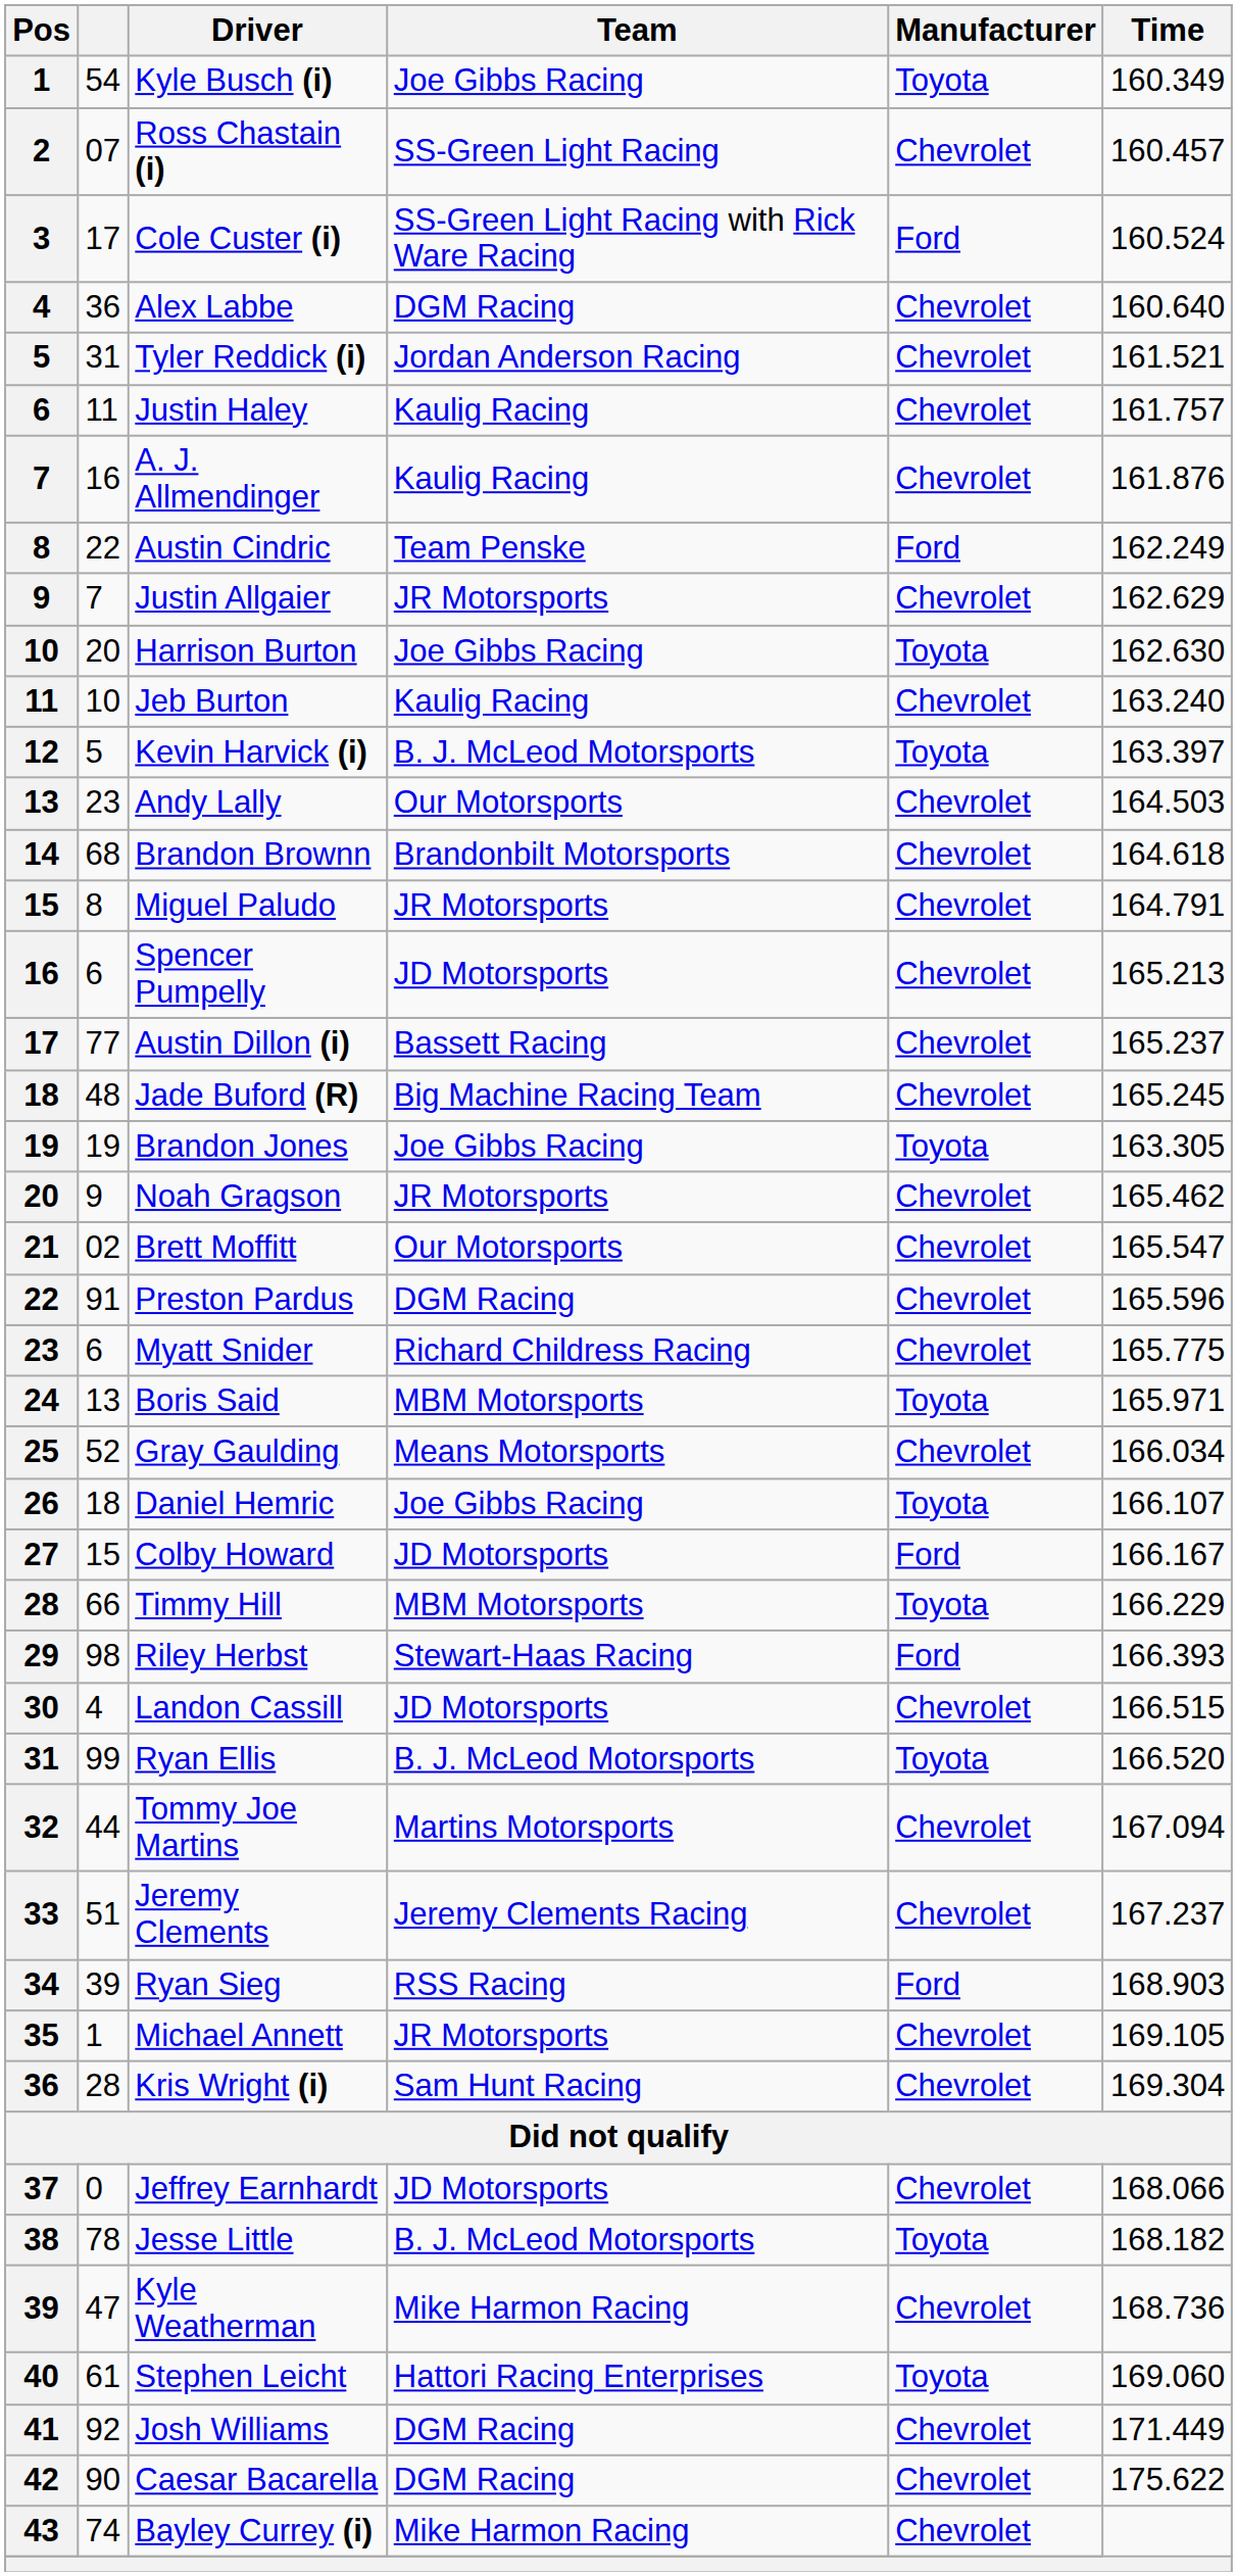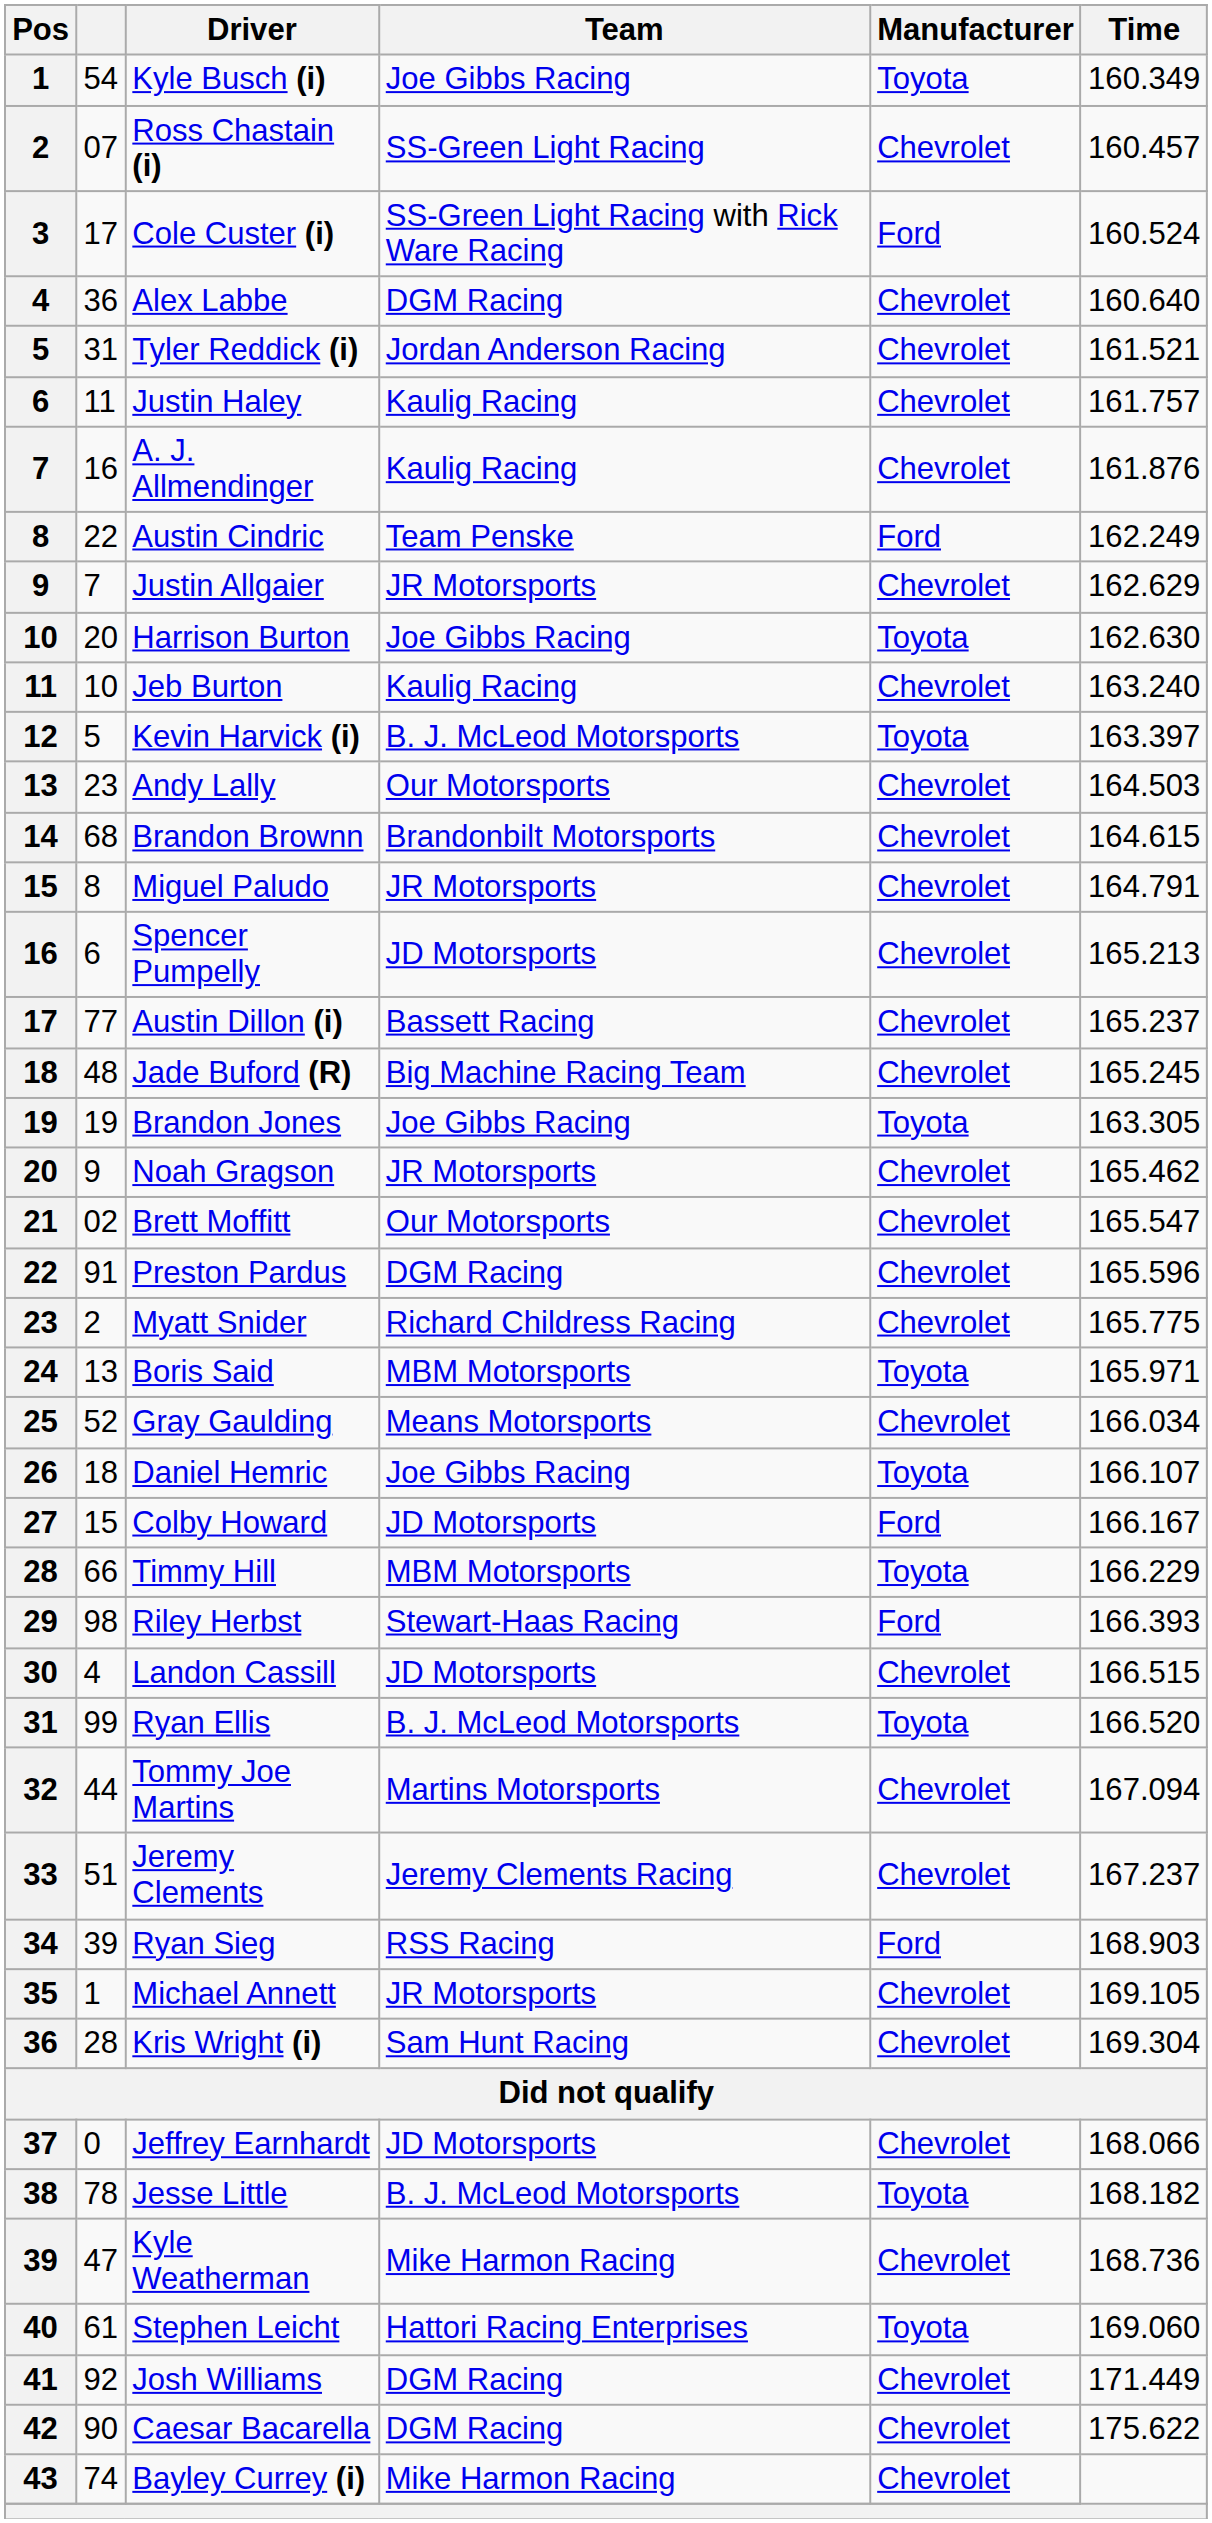 <table class="wikitable" style="font-size:98%">
 <tr>
 <th>Pos</th>
 <th></th>
 <th>Driver</th>
 <th>Team</th>
 <th>Manufacturer</th>
 <th>Time</th>
 </tr>
 <tr>
 <th>1</th>
 <td>54</td>
 <td><a href='#'>Kyle Busch</a> <strong>(i)</strong></td>
 <td><a href='#'>Joe Gibbs Racing</a></td>
 <td><a href='#'>Toyota</a></td>
 <td>160.349</td>
 </tr>
 <tr>
 <th>2</th>
 <td>07</td>
 <td><a href='#'>Ross Chastain</a> <strong>(i)</strong></td>
 <td><a href='#'>SS-Green Light Racing</a></td>
 <td><a href='#'>Chevrolet</a></td>
 <td>160.457</td>
 </tr>
 <tr>
 <th>3</th>
 <td>17</td>
 <td><a href='#'>Cole Custer</a> <strong>(i)</strong></td>
 <td><a href='#'>SS-Green Light Racing</a> with <a href='#'>Rick Ware Racing</a></td>
 <td><a href='#'>Ford</a></td>
 <td>160.524</td>
 </tr>
 <tr>
 <th>4</th>
 <td>36</td>
 <td><a href='#'>Alex Labbe</a></td>
 <td><a href='#'>DGM Racing</a></td>
 <td><a href='#'>Chevrolet</a></td>
 <td>160.640</td>
 </tr>
 <tr>
 <th>5</th>
 <td>31</td>
 <td><a href='#'>Tyler Reddick</a> <strong>(i)</strong></td>
 <td><a href='#'>Jordan Anderson Racing</a></td>
 <td><a href='#'>Chevrolet</a></td>
 <td>161.521</td>
 </tr>
 <tr>
 <th>6</th>
 <td>11</td>
 <td><a href='#'>Justin Haley</a></td>
 <td><a href='#'>Kaulig Racing</a></td>
 <td><a href='#'>Chevrolet</a></td>
 <td>161.757</td>
 </tr>
 <tr>
 <th>7</th>
 <td>16</td>
 <td><a href='#'>A. J. Allmendinger</a></td>
 <td><a href='#'>Kaulig Racing</a></td>
 <td><a href='#'>Chevrolet</a></td>
 <td>161.876</td>
 </tr>
 <tr>
 <th>8</th>
 <td>22</td>
 <td><a href='#'>Austin Cindric</a></td>
 <td><a href='#'>Team Penske</a></td>
 <td><a href='#'>Ford</a></td>
 <td>162.249</td>
 </tr>
 <tr>
 <th>9</th>
 <td>7</td>
 <td><a href='#'>Justin Allgaier</a></td>
 <td><a href='#'>JR Motorsports</a></td>
 <td><a href='#'>Chevrolet</a></td>
 <td>162.629</td>
 </tr>
 <tr>
 <th>10</th>
 <td>20</td>
 <td><a href='#'>Harrison Burton</a></td>
 <td><a href='#'>Joe Gibbs Racing</a></td>
 <td><a href='#'>Toyota</a></td>
 <td>162.630</td>
 </tr>
 <tr>
 <th>11</th>
 <td>10</td>
 <td><a href='#'>Jeb Burton</a></td>
 <td><a href='#'>Kaulig Racing</a></td>
 <td><a href='#'>Chevrolet</a></td>
 <td>163.240</td>
 </tr>
 <tr>
 <th>12</th>
 <td>5</td>
 <td><a href='#'>Kevin Harvick</a> <strong>(i)</strong></td>
 <td><a href='#'>B. J. McLeod Motorsports</a></td>
 <td><a href='#'>Toyota</a></td>
 <td>163.397</td>
 </tr>
 <tr>
 <th>13</th>
 <td>23</td>
 <td><a href='#'>Andy Lally</a></td>
 <td><a href='#'>Our Motorsports</a></td>
 <td><a href='#'>Chevrolet</a></td>
 <td>164.503</td>
 </tr>
 <tr>
 <th>14</th>
 <td>68</td>
 <td><a href='#'>Brandon Brownn</a></td>
 <td><a href='#'>Brandonbilt Motorsports</a></td>
 <td><a href='#'>Chevrolet</a></td>
-<td>164.618</td>
+<td>164.615</td>
 </tr>
 <tr>
 <th>15</th>
 <td>8</td>
 <td><a href='#'>Miguel Paludo</a></td>
 <td><a href='#'>JR Motorsports</a></td>
 <td><a href='#'>Chevrolet</a></td>
 <td>164.791</td>
 </tr>
 <tr>
 <th>16</th>
 <td>6</td>
 <td><a href='#'>Spencer Pumpelly</a></td>
 <td><a href='#'>JD Motorsports</a></td>
 <td><a href='#'>Chevrolet</a></td>
 <td>165.213</td>
 </tr>
 <tr>
 <th>17</th>
 <td>77</td>
 <td><a href='#'>Austin Dillon</a> <strong>(i)</strong></td>
 <td><a href='#'>Bassett Racing</a></td>
 <td><a href='#'>Chevrolet</a></td>
 <td>165.237</td>
 </tr>
 <tr>
 <th>18</th>
 <td>48</td>
 <td><a href='#'>Jade Buford</a> <strong>(R)</strong></td>
 <td><a href='#'>Big Machine Racing Team</a></td>
 <td><a href='#'>Chevrolet</a></td>
 <td>165.245</td>
 </tr>
 <tr>
 <th>19</th>
 <td>19</td>
 <td><a href='#'>Brandon Jones</a></td>
 <td><a href='#'>Joe Gibbs Racing</a></td>
 <td><a href='#'>Toyota</a></td>
 <td>163.305</td>
 </tr>
 <tr>
 <th>20</th>
 <td>9</td>
 <td><a href='#'>Noah Gragson</a></td>
 <td><a href='#'>JR Motorsports</a></td>
 <td><a href='#'>Chevrolet</a></td>
 <td>165.462</td>
 </tr>
 <tr>
 <th>21</th>
 <td>02</td>
 <td><a href='#'>Brett Moffitt</a></td>
 <td><a href='#'>Our Motorsports</a></td>
 <td><a href='#'>Chevrolet</a></td>
 <td>165.547</td>
 </tr>
 <tr>
 <th>22</th>
 <td>91</td>
 <td><a href='#'>Preston Pardus</a></td>
 <td><a href='#'>DGM Racing</a></td>
 <td><a href='#'>Chevrolet</a></td>
 <td>165.596</td>
 </tr>
 <tr>
 <th>23</th>
-<td>6</td>
+<td>2</td>
 <td><a href='#'>Myatt Snider</a></td>
 <td><a href='#'>Richard Childress Racing</a></td>
 <td><a href='#'>Chevrolet</a></td>
 <td>165.775</td>
 </tr>
 <tr>
 <th>24</th>
 <td>13</td>
 <td><a href='#'>Boris Said</a></td>
 <td><a href='#'>MBM Motorsports</a></td>
 <td><a href='#'>Toyota</a></td>
 <td>165.971</td>
 </tr>
 <tr>
 <th>25</th>
 <td>52</td>
 <td><a href='#'>Gray Gaulding</a></td>
 <td><a href='#'>Means Motorsports</a></td>
 <td><a href='#'>Chevrolet</a></td>
 <td>166.034</td>
 </tr>
 <tr>
 <th>26</th>
 <td>18</td>
 <td><a href='#'>Daniel Hemric</a></td>
 <td><a href='#'>Joe Gibbs Racing</a></td>
 <td><a href='#'>Toyota</a></td>
 <td>166.107</td>
 </tr>
 <tr>
 <th>27</th>
 <td>15</td>
 <td><a href='#'>Colby Howard</a></td>
 <td><a href='#'>JD Motorsports</a></td>
 <td><a href='#'>Ford</a></td>
 <td>166.167</td>
 </tr>
 <tr>
 <th>28</th>
 <td>66</td>
 <td><a href='#'>Timmy Hill</a></td>
 <td><a href='#'>MBM Motorsports</a></td>
 <td><a href='#'>Toyota</a></td>
 <td>166.229</td>
 </tr>
 <tr>
 <th>29</th>
 <td>98</td>
 <td><a href='#'>Riley Herbst</a></td>
 <td><a href='#'>Stewart-Haas Racing</a></td>
 <td><a href='#'>Ford</a></td>
 <td>166.393</td>
 </tr>
 <tr>
 <th>30</th>
 <td>4</td>
 <td><a href='#'>Landon Cassill</a></td>
 <td><a href='#'>JD Motorsports</a></td>
 <td><a href='#'>Chevrolet</a></td>
 <td>166.515</td>
 </tr>
 <tr>
 <th>31</th>
 <td>99</td>
 <td><a href='#'>Ryan Ellis</a></td>
 <td><a href='#'>B. J. McLeod Motorsports</a></td>
 <td><a href='#'>Toyota</a></td>
 <td>166.520</td>
 </tr>
 <tr>
 <th>32</th>
 <td>44</td>
 <td><a href='#'>Tommy Joe Martins</a></td>
 <td><a href='#'>Martins Motorsports</a></td>
 <td><a href='#'>Chevrolet</a></td>
 <td>167.094</td>
 </tr>
 <tr>
 <th>33</th>
 <td>51</td>
 <td><a href='#'>Jeremy Clements</a></td>
 <td><a href='#'>Jeremy Clements Racing</a></td>
 <td><a href='#'>Chevrolet</a></td>
 <td>167.237</td>
 </tr>
 <tr>
 <th>34</th>
 <td>39</td>
 <td><a href='#'>Ryan Sieg</a></td>
 <td><a href='#'>RSS Racing</a></td>
 <td><a href='#'>Ford</a></td>
 <td>168.903</td>
 </tr>
 <tr>
 <th>35</th>
 <td>1</td>
 <td><a href='#'>Michael Annett</a></td>
 <td><a href='#'>JR Motorsports</a></td>
 <td><a href='#'>Chevrolet</a></td>
 <td>169.105</td>
 </tr>
 <tr>
 <th>36</th>
 <td>28</td>
 <td><a href='#'>Kris Wright</a> <strong>(i)</strong></td>
 <td><a href='#'>Sam Hunt Racing</a></td>
 <td><a href='#'>Chevrolet</a></td>
 <td>169.304</td>
 </tr>
 <tr>
 <th colspan="6">Did not qualify</th>
 </tr>
 <tr>
 <th>37</th>
 <td>0</td>
 <td><a href='#'>Jeffrey Earnhardt</a></td>
 <td><a href='#'>JD Motorsports</a></td>
 <td><a href='#'>Chevrolet</a></td>
 <td>168.066</td>
 </tr>
 <tr>
 <th>38</th>
 <td>78</td>
 <td><a href='#'>Jesse Little</a></td>
 <td><a href='#'>B. J. McLeod Motorsports</a></td>
 <td><a href='#'>Toyota</a></td>
 <td>168.182</td>
 </tr>
 <tr>
 <th>39</th>
 <td>47</td>
 <td><a href='#'>Kyle Weatherman</a></td>
 <td><a href='#'>Mike Harmon Racing</a></td>
 <td><a href='#'>Chevrolet</a></td>
 <td>168.736</td>
 </tr>
 <tr>
 <th>40</th>
 <td>61</td>
 <td><a href='#'>Stephen Leicht</a></td>
 <td><a href='#'>Hattori Racing Enterprises</a></td>
 <td><a href='#'>Toyota</a></td>
 <td>169.060</td>
 </tr>
 <tr>
 <th>41</th>
 <td>92</td>
 <td><a href='#'>Josh Williams</a></td>
 <td><a href='#'>DGM Racing</a></td>
 <td><a href='#'>Chevrolet</a></td>
 <td>171.449</td>
 </tr>
 <tr>
 <th>42</th>
 <td>90</td>
 <td><a href='#'>Caesar Bacarella</a></td>
 <td><a href='#'>DGM Racing</a></td>
 <td><a href='#'>Chevrolet</a></td>
 <td>175.622</td>
 </tr>
 <tr>
 <th>43</th>
 <td>74</td>
 <td><a href='#'>Bayley Currey</a> <strong>(i)</strong></td>
 <td><a href='#'>Mike Harmon Racing</a></td>
 <td><a href='#'>Chevrolet</a></td>
 </tr>
 <tr ->
 </tr>
 <tr>
 <th colspan="6"></th>
 </tr>
 <tr>
 </tr>
 </table>
